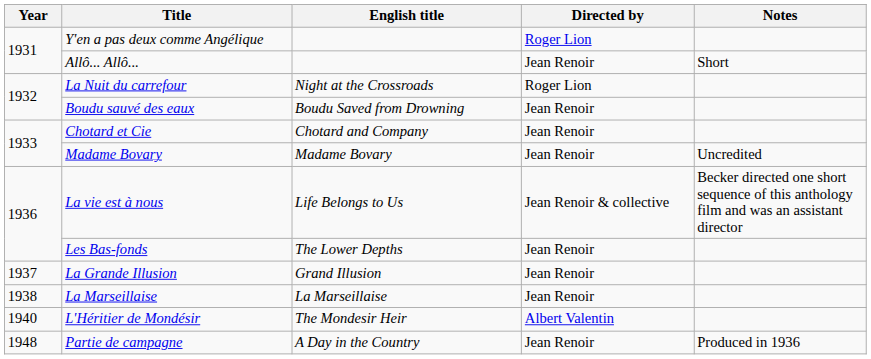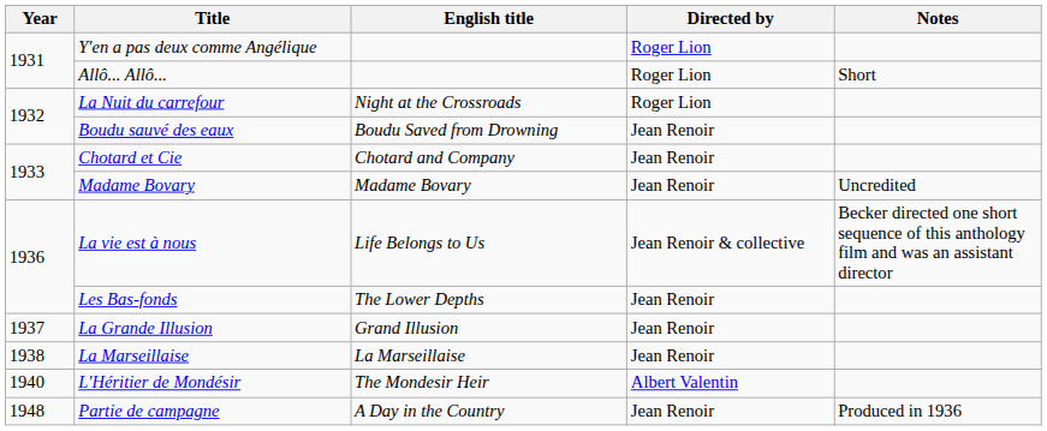 <table class="wikitable" width="75%">
 <tr>
 <th width="5%">Year</th>
 <th width="20%">Title</th>
 <th width="20%">English title</th>
 <th width="15%">Directed by</th>
 <th width="15%">Notes</th>
 </tr>
 <tr>
 <td rowspan="2">1931</td>
 <td><em>Y'en a pas deux comme Angélique</em></td>
 <td></td>
 <td><a href='#'>Roger Lion</a></td>
 <td></td>
 </tr>
 <tr>
 <td><em>Allô... Allô...</em></td>
 <td></td>
-<td>Jean Renoir</td>
+<td>Roger Lion</td>
 <td>Short</td>
 </tr>
 <tr>
 <td rowspan="2">1932</td>
 <td><em><a href='#'>La Nuit du carrefour</a></em></td>
 <td><em>Night at the Crossroads</em></td>
 <td>Roger Lion</td>
 <td></td>
 </tr>
 <tr>
 <td><em><a href='#'>Boudu sauvé des eaux</a></em></td>
 <td><em>Boudu Saved from Drowning</em></td>
 <td>Jean Renoir</td>
 <td></td>
 </tr>
 <tr>
 <td rowspan="2">1933</td>
 <td><em><a href='#'>Chotard et Cie</a></em></td>
 <td><em>Chotard and Company</em></td>
 <td>Jean Renoir</td>
 <td></td>
 </tr>
 <tr>
 <td><em><a href='#'>Madame Bovary</a></em></td>
 <td><em>Madame Bovary</em></td>
 <td>Jean Renoir</td>
 <td>Uncredited</td>
 </tr>
 <tr>
 <td rowspan="2">1936</td>
 <td><em><a href='#'>La vie est à nous</a></em></td>
 <td><em>Life Belongs to Us</em></td>
 <td>Jean Renoir & collective</td>
 <td>Becker directed one short sequence of this anthology film and was an assistant director</td>
 </tr>
 <tr>
 <td><em><a href='#'>Les Bas-fonds</a></em></td>
 <td><em>The Lower Depths</em></td>
 <td>Jean Renoir</td>
 <td></td>
 </tr>
 <tr>
 <td>1937</td>
 <td><em><a href='#'>La Grande Illusion</a></em></td>
 <td><em>Grand Illusion</em></td>
 <td>Jean Renoir</td>
 <td></td>
 </tr>
 <tr>
 <td>1938</td>
 <td><em><a href='#'>La Marseillaise</a></em></td>
 <td><em>La Marseillaise</em></td>
 <td>Jean Renoir</td>
 <td></td>
 </tr>
 <tr>
 <td>1940</td>
 <td><em><a href='#'>L'Héritier de Mondésir</a></em></td>
 <td><em>The Mondesir Heir</em></td>
 <td><a href='#'>Albert Valentin</a></td>
 <td></td>
 </tr>
 <tr>
 <td>1948</td>
 <td><em><a href='#'>Partie de campagne</a></em></td>
 <td><em>A Day in the Country</em></td>
 <td>Jean Renoir</td>
 <td>Produced in 1936</td>
 </tr>
 </table>
